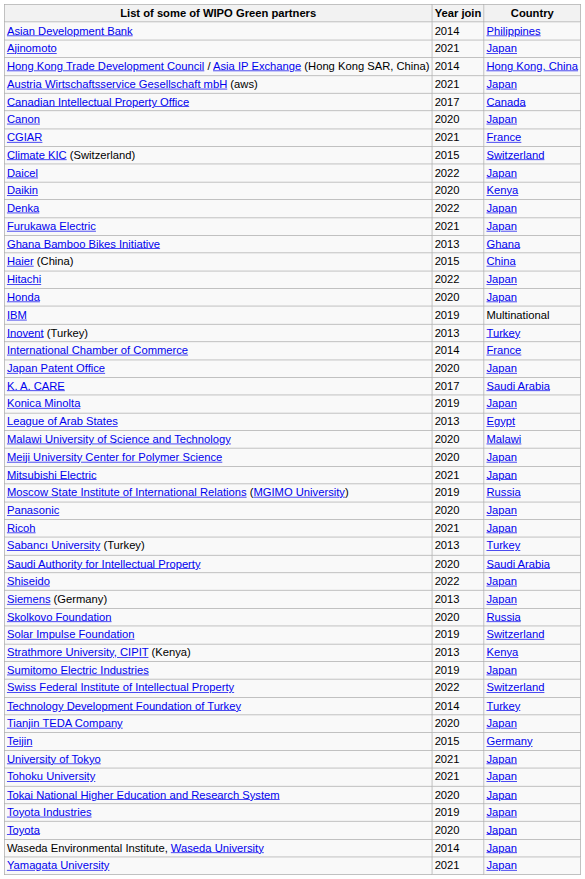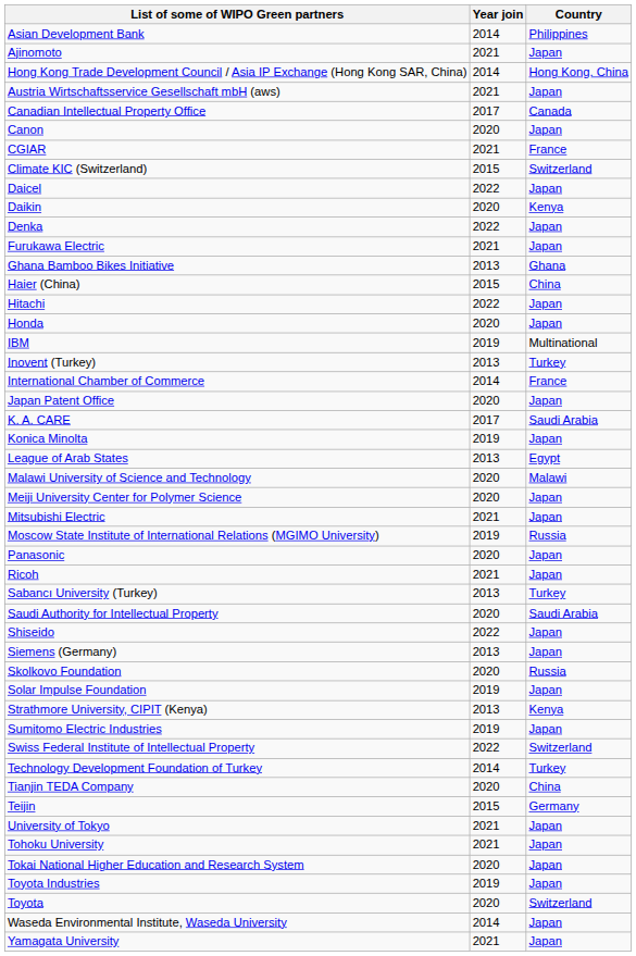 <table class="wikitable sortable">
 <tr>
 <th>List of some of WIPO Green partners</th>
 <th>Year join</th>
 <th>Country</th>
 </tr>
 <tr>
 <td><a href='#'>Asian Development Bank</a></td>
 <td>2014</td>
 <td><a href='#'>Philippines</a></td>
 </tr>
 <tr>
 <td><a href='#'>Ajinomoto</a></td>
 <td>2021</td>
 <td><a href='#'>Japan</a></td>
 </tr>
 <tr>
 <td><a href='#'>Hong Kong Trade Development Council</a> / <a href='#'>Asia IP Exchange</a> (Hong Kong SAR, China)</td>
 <td>2014</td>
 <td><a href='#'>Hong Kong, China</a></td>
 </tr>
 <tr>
 <td><a href='#'>Austria Wirtschaftsservice Gesellschaft mbH</a> (aws)</td>
 <td>2021</td>
 <td><a href='#'>Japan</a></td>
 </tr>
 <tr>
 <td><a href='#'>Canadian Intellectual Property Office</a></td>
 <td>2017</td>
 <td><a href='#'>Canada</a></td>
 </tr>
 <tr>
 <td><a href='#'>Canon</a></td>
 <td>2020</td>
 <td><a href='#'>Japan</a></td>
 </tr>
 <tr>
 <td><a href='#'>CGIAR</a></td>
 <td>2021</td>
 <td><a href='#'>France</a></td>
 </tr>
 <tr>
 <td><a href='#'>Climate KIC</a> (Switzerland)</td>
 <td>2015</td>
 <td><a href='#'>Switzerland</a></td>
 </tr>
 <tr>
 <td><a href='#'>Daicel</a></td>
 <td>2022</td>
 <td><a href='#'>Japan</a></td>
 </tr>
 <tr>
 <td><a href='#'>Daikin</a></td>
 <td>2020</td>
 <td><a href='#'>Kenya</a></td>
 </tr>
 <tr>
 <td><a href='#'>Denka</a></td>
 <td>2022</td>
 <td><a href='#'>Japan</a></td>
 </tr>
 <tr>
 <td><a href='#'>Furukawa Electric</a></td>
 <td>2021</td>
 <td><a href='#'>Japan</a></td>
 </tr>
 <tr>
 <td><a href='#'>Ghana Bamboo Bikes Initiative</a></td>
 <td>2013</td>
 <td><a href='#'>Ghana</a></td>
 </tr>
 <tr>
 <td><a href='#'>Haier</a> (China)</td>
 <td>2015</td>
 <td><a href='#'>China</a></td>
 </tr>
 <tr>
 <td><a href='#'>Hitachi</a></td>
 <td>2022</td>
 <td><a href='#'>Japan</a></td>
 </tr>
 <tr>
 <td><a href='#'>Honda</a></td>
 <td>2020</td>
 <td><a href='#'>Japan</a></td>
 </tr>
 <tr>
 <td><a href='#'>IBM</a></td>
 <td>2019</td>
 <td>Multinational</td>
 </tr>
 <tr>
 <td><a href='#'>Inovent</a> (Turkey)</td>
 <td>2013</td>
 <td><a href='#'>Turkey</a></td>
 </tr>
 <tr>
 <td><a href='#'>International Chamber of Commerce</a></td>
 <td>2014</td>
 <td><a href='#'>France</a></td>
 </tr>
 <tr>
 <td><a href='#'>Japan Patent Office</a></td>
 <td>2020</td>
 <td><a href='#'>Japan</a></td>
 </tr>
 <tr>
 <td><a href='#'>K. A. CARE</a></td>
 <td>2017</td>
 <td><a href='#'>Saudi Arabia</a></td>
 </tr>
 <tr>
 <td><a href='#'>Konica Minolta</a></td>
 <td>2019</td>
 <td><a href='#'>Japan</a></td>
 </tr>
 <tr>
 <td><a href='#'>League of Arab States</a></td>
 <td>2013</td>
 <td><a href='#'>Egypt</a></td>
 </tr>
 <tr>
 <td><a href='#'>Malawi University of Science and Technology</a></td>
 <td>2020</td>
 <td><a href='#'>Malawi</a></td>
 </tr>
 <tr>
 <td><a href='#'>Meiji University Center for Polymer Science</a></td>
 <td>2020</td>
 <td><a href='#'>Japan</a></td>
 </tr>
 <tr>
 <td><a href='#'>Mitsubishi Electric</a></td>
 <td>2021</td>
 <td><a href='#'>Japan</a></td>
 </tr>
 <tr>
 <td><a href='#'>Moscow State Institute of International Relations</a> (<a href='#'>MGIMO University</a>)</td>
 <td>2019</td>
 <td><a href='#'>Russia</a></td>
 </tr>
 <tr>
 <td><a href='#'>Panasonic</a></td>
 <td>2020</td>
 <td><a href='#'>Japan</a></td>
 </tr>
 <tr>
 <td><a href='#'>Ricoh</a></td>
 <td>2021</td>
 <td><a href='#'>Japan</a></td>
 </tr>
 <tr>
 <td><a href='#'>Sabancı University</a> (Turkey)</td>
 <td>2013</td>
 <td><a href='#'>Turkey</a></td>
 </tr>
 <tr>
 <td><a href='#'>Saudi Authority for Intellectual Property</a></td>
 <td>2020</td>
 <td><a href='#'>Saudi Arabia</a></td>
 </tr>
 <tr>
 <td><a href='#'>Shiseido</a></td>
 <td>2022</td>
 <td><a href='#'>Japan</a></td>
 </tr>
 <tr>
 <td><a href='#'>Siemens</a> (Germany)</td>
 <td>2013</td>
 <td><a href='#'>Japan</a></td>
 </tr>
 <tr>
 <td><a href='#'>Skolkovo Foundation</a></td>
 <td>2020</td>
 <td><a href='#'>Russia</a></td>
 </tr>
 <tr>
 <td><a href='#'>Solar Impulse Foundation</a></td>
 <td>2019</td>
-<td><a href='#'>Switzerland</a></td>
+<td><a href='#'>Japan</a></td>
 </tr>
 <tr>
 <td><a href='#'>Strathmore University, CIPIT</a> (Kenya)</td>
 <td>2013</td>
 <td><a href='#'>Kenya</a></td>
 </tr>
 <tr>
 <td><a href='#'>Sumitomo Electric Industries</a></td>
 <td>2019</td>
 <td><a href='#'>Japan</a></td>
 </tr>
 <tr>
 <td><a href='#'>Swiss Federal Institute of Intellectual Property</a></td>
 <td>2022</td>
 <td><a href='#'>Switzerland</a></td>
 </tr>
 <tr>
 <td><a href='#'>Technology Development Foundation of Turkey</a></td>
 <td>2014</td>
 <td><a href='#'>Turkey</a></td>
 </tr>
 <tr>
 <td><a href='#'>Tianjin TEDA Company</a></td>
 <td>2020</td>
-<td><a href='#'>Japan</a></td>
+<td><a href='#'>China</a></td>
 </tr>
 <tr>
 <td><a href='#'>Teijin</a></td>
 <td>2015</td>
 <td><a href='#'>Germany</a></td>
 </tr>
 <tr>
 <td><a href='#'>University of Tokyo</a></td>
 <td>2021</td>
 <td><a href='#'>Japan</a></td>
 </tr>
 <tr>
 <td><a href='#'>Tohoku University</a></td>
 <td>2021</td>
 <td><a href='#'>Japan</a></td>
 </tr>
 <tr>
 <td><a href='#'>Tokai National Higher Education and Research System</a></td>
 <td>2020</td>
 <td><a href='#'>Japan</a></td>
 </tr>
 <tr>
 <td><a href='#'>Toyota Industries</a></td>
 <td>2019</td>
 <td><a href='#'>Japan</a></td>
 </tr>
 <tr>
 <td><a href='#'>Toyota</a></td>
 <td>2020</td>
-<td><a href='#'>Japan</a></td>
+<td><a href='#'>Switzerland</a></td>
 </tr>
 <tr>
 <td>Waseda Environmental Institute, <a href='#'>Waseda University</a></td>
 <td>2014</td>
 <td><a href='#'>Japan</a></td>
 </tr>
 <tr>
 <td><a href='#'>Yamagata University</a></td>
 <td>2021</td>
 <td><a href='#'>Japan</a></td>
 </tr>
 </table>
